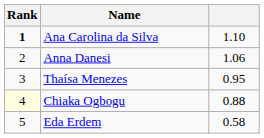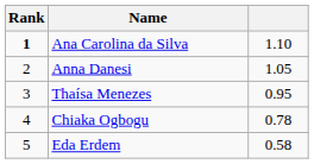 <table class="wikitable" style="margin:0.5em auto;width=480;font-size:90%">
 <tr>
 <th width=30>Rank</th>
 <th width=180>Name</th>
 <th width=50></th>
 </tr>
 <tr>
 <td align=center><strong>1</strong></td>
 <td> <a href='#'>Ana Carolina da Silva</a></td>
 <td align=center>1.10</td>
 </tr>
 <tr>
 <td align=center>2</td>
 <td> <a href='#'>Anna Danesi</a></td>
-<td align=center>1.06</td>
+<td align=center>1.05</td>
 </tr>
 <tr>
 <td align=center>3</td>
 <td> <a href='#'>Thaísa Menezes</a></td>
 <td align=center>0.95</td>
 </tr>
 <tr>
-<td align=center style="background: lightyellow;">4</td>
+<td align=center>4</td>
 <td> <a href='#'>Chiaka Ogbogu</a></td>
-<td align=center>0.88</td>
+<td align=center>0.78</td>
 </tr>
 <tr>
 <td align=center>5</td>
 <td> <a href='#'>Eda Erdem</a></td>
 <td align=center>0.58</td>
 </tr>
 </table>
